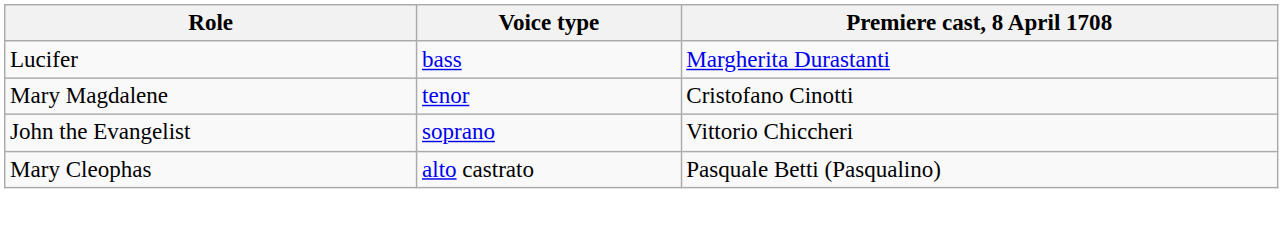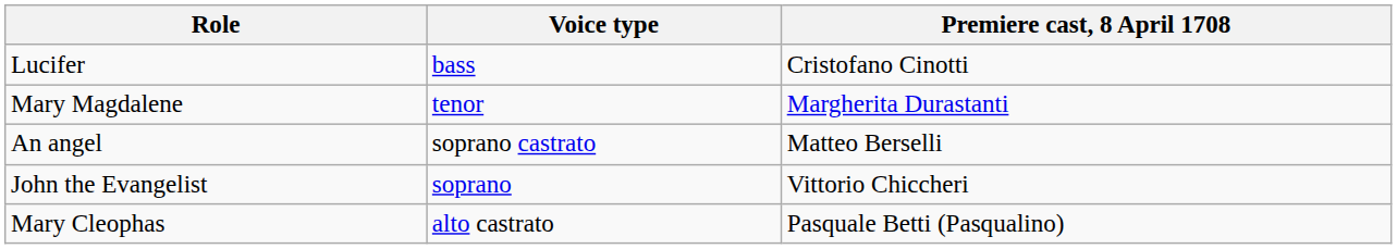 <table class="wikitable" style="width:70%">
 <tr>
 <th>Role</th>
 <th>Voice type</th>
 <th>Premiere cast, 8 April 1708</th>
 </tr>
 <tr>
 <td>Lucifer</td>
 <td><a href='#'>bass</a></td>
-<td><a href='#'>Margherita Durastanti</a></td>
+<td>Cristofano Cinotti</td>
 </tr>
 <tr>
 <td>Mary Magdalene</td>
 <td><a href='#'>tenor</a></td>
-<td>Cristofano Cinotti</td>
+<td><a href='#'>Margherita Durastanti</a></td>
+</tr>
+<tr>
+<td>An angel</td>
+<td>soprano <a href='#'>castrato</a></td>
+<td>Matteo Berselli</td>
 </tr>
 <tr>
 <td>John the Evangelist</td>
 <td><a href='#'>soprano</a></td>
 <td>Vittorio Chiccheri</td>
 </tr>
 <tr>
 <td>Mary Cleophas</td>
 <td><a href='#'>alto</a> castrato</td>
 <td>Pasquale Betti (Pasqualino)</td>
 </tr>
 </table>
